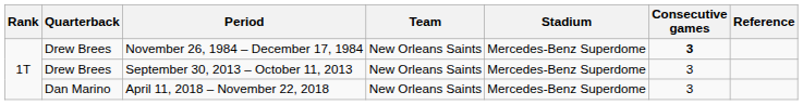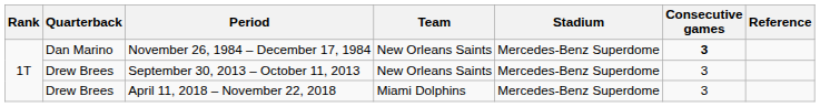 <table class="wikitable">
 <tr>
 <th>Rank</th>
 <th>Quarterback</th>
 <th>Period</th>
 <th>Team</th>
 <th>Stadium</th>
 <th>Consecutive<br>games</th>
 <th>Reference</th>
 </tr>
 <tr>
 <td style="text-align:center;" rowspan="3">1T</td>
-<td>Drew Brees</td>
+<td>Dan Marino</td>
 <td>November 26, 1984 – December 17, 1984</td>
 <td>New Orleans Saints</td>
 <td>Mercedes-Benz Superdome</td>
 <td style="text-align:center;"><strong>3</strong></td>
 <td style="text-align:center;"></td>
 </tr>
 <tr>
 <td>Drew Brees</td>
 <td>September 30, 2013 – October 11, 2013</td>
 <td>New Orleans Saints</td>
 <td>Mercedes-Benz Superdome</td>
 <td style="text-align:center;">3</td>
 <td style="text-align:center;"></td>
 </tr>
 <tr>
-<td>Dan Marino</td>
+<td>Drew Brees</td>
 <td>April 11, 2018 – November 22, 2018</td>
-<td>New Orleans Saints</td>
+<td>Miami Dolphins</td>
 <td>Mercedes-Benz Superdome</td>
 <td style="text-align:center;">3</td>
 <td style="text-align:center;"></td>
 </tr>
 </table>
